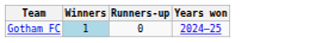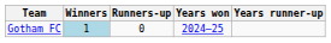 <table class="wikitable" style="text-align: center">
 <tr>
 <th>Team</th>
 <th>Winners</th>
 <th>Runners-up</th>
 <th class="unsortable">Years won</th>
+<th class="unsortable">Years runner-up</th>
 </tr>
 <tr>
 <td align=left><a href='#'>Gotham FC</a></td>
 <td style="background: lightblue;">1</td>
 <td>0</td>
 <td><a href='#'>2024–25</a></td>
+<td></td>
 </tr>
 </table>
